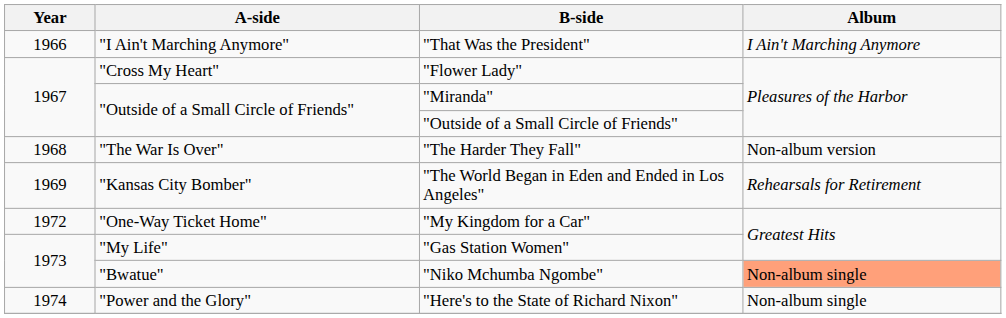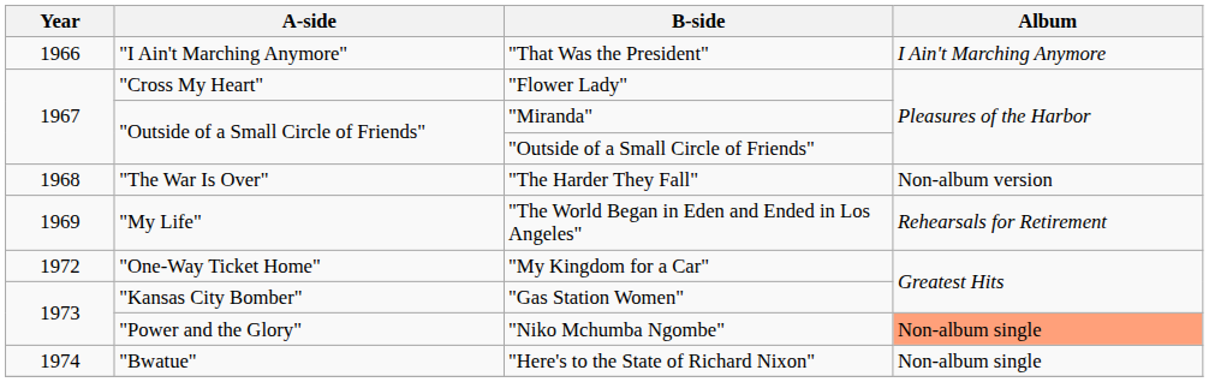 <table class="wikitable">
 <tr>
 <th style="width:5em">Year</th>
 <th style="width:19em">A-side</th>
 <th style="width:19em">B-side</th>
 <th style="width:15em">Album</th>
 </tr>
 <tr>
 <td align="center">1966</td>
 <td>"I Ain't Marching Anymore"</td>
 <td>"That Was the President"</td>
 <td><em>I Ain't Marching Anymore</em></td>
 </tr>
 <tr>
 <td rowspan="3" align="center">1967</td>
 <td>"Cross My Heart"</td>
 <td>"Flower Lady"</td>
 <td rowspan="3"><em>Pleasures of the Harbor</em></td>
 </tr>
 <tr>
 <td rowspan="2">"Outside of a Small Circle of Friends"</td>
 <td>"Miranda"</td>
 </tr>
 <tr>
 <td>"Outside of a Small Circle of Friends"</td>
 </tr>
 <tr>
 <td align="center">1968</td>
 <td>"The War Is Over"</td>
 <td>"The Harder They Fall"</td>
 <td>Non-album version</td>
 </tr>
 <tr>
 <td align="center">1969</td>
-<td>"Kansas City Bomber"</td>
+<td>"My Life"</td>
 <td>"The World Began in Eden and Ended in Los Angeles"</td>
 <td><em>Rehearsals for Retirement</em></td>
 </tr>
 <tr>
 <td align="center">1972</td>
 <td>"One-Way Ticket Home"</td>
 <td>"My Kingdom for a Car"</td>
 <td rowspan="2"><em>Greatest Hits</em></td>
 </tr>
 <tr>
 <td rowspan="2" align="center">1973</td>
-<td>"My Life"</td>
+<td>"Kansas City Bomber"</td>
 <td>"Gas Station Women"</td>
 </tr>
 <tr>
-<td>"Bwatue"</td>
+<td>"Power and the Glory"</td>
 <td>"Niko Mchumba Ngombe"</td>
 <td style="background: lightsalmon;">Non-album single</td>
 </tr>
 <tr>
 <td align="center">1974</td>
-<td>"Power and the Glory"</td>
+<td>"Bwatue"</td>
 <td>"Here's to the State of Richard Nixon"</td>
 <td>Non-album single</td>
 </tr>
 <tr>
 </tr>
 </table>
